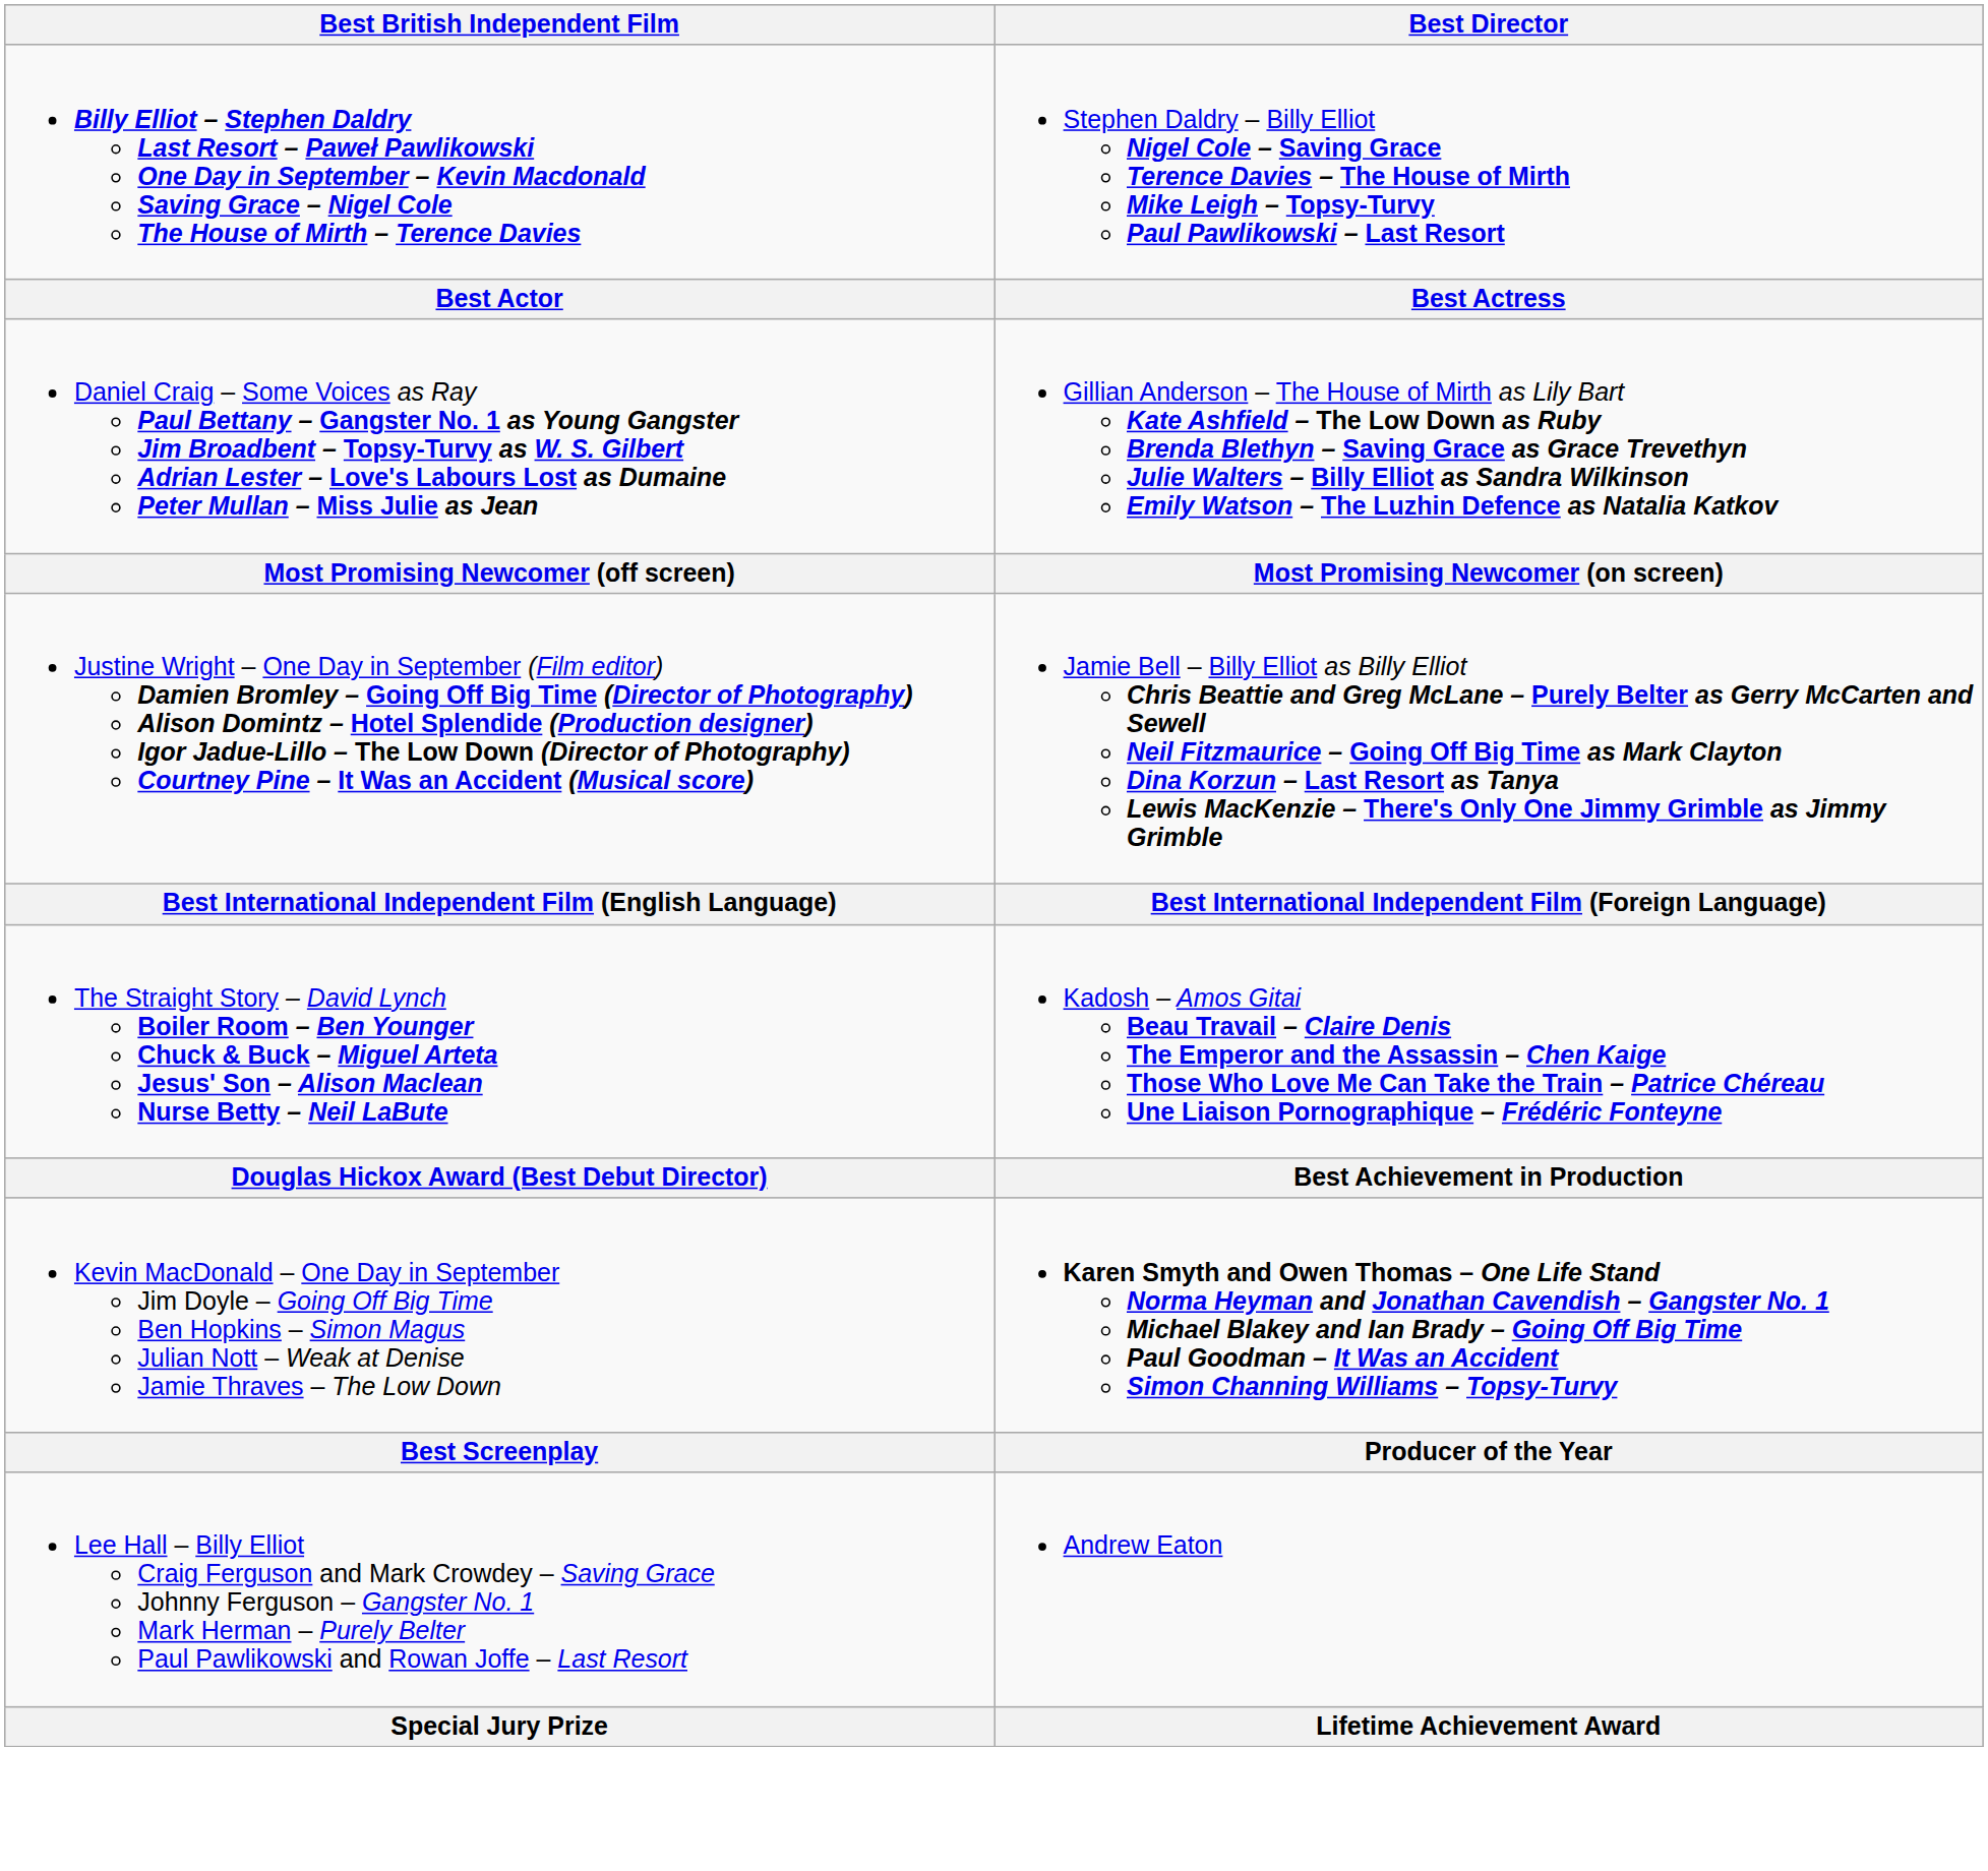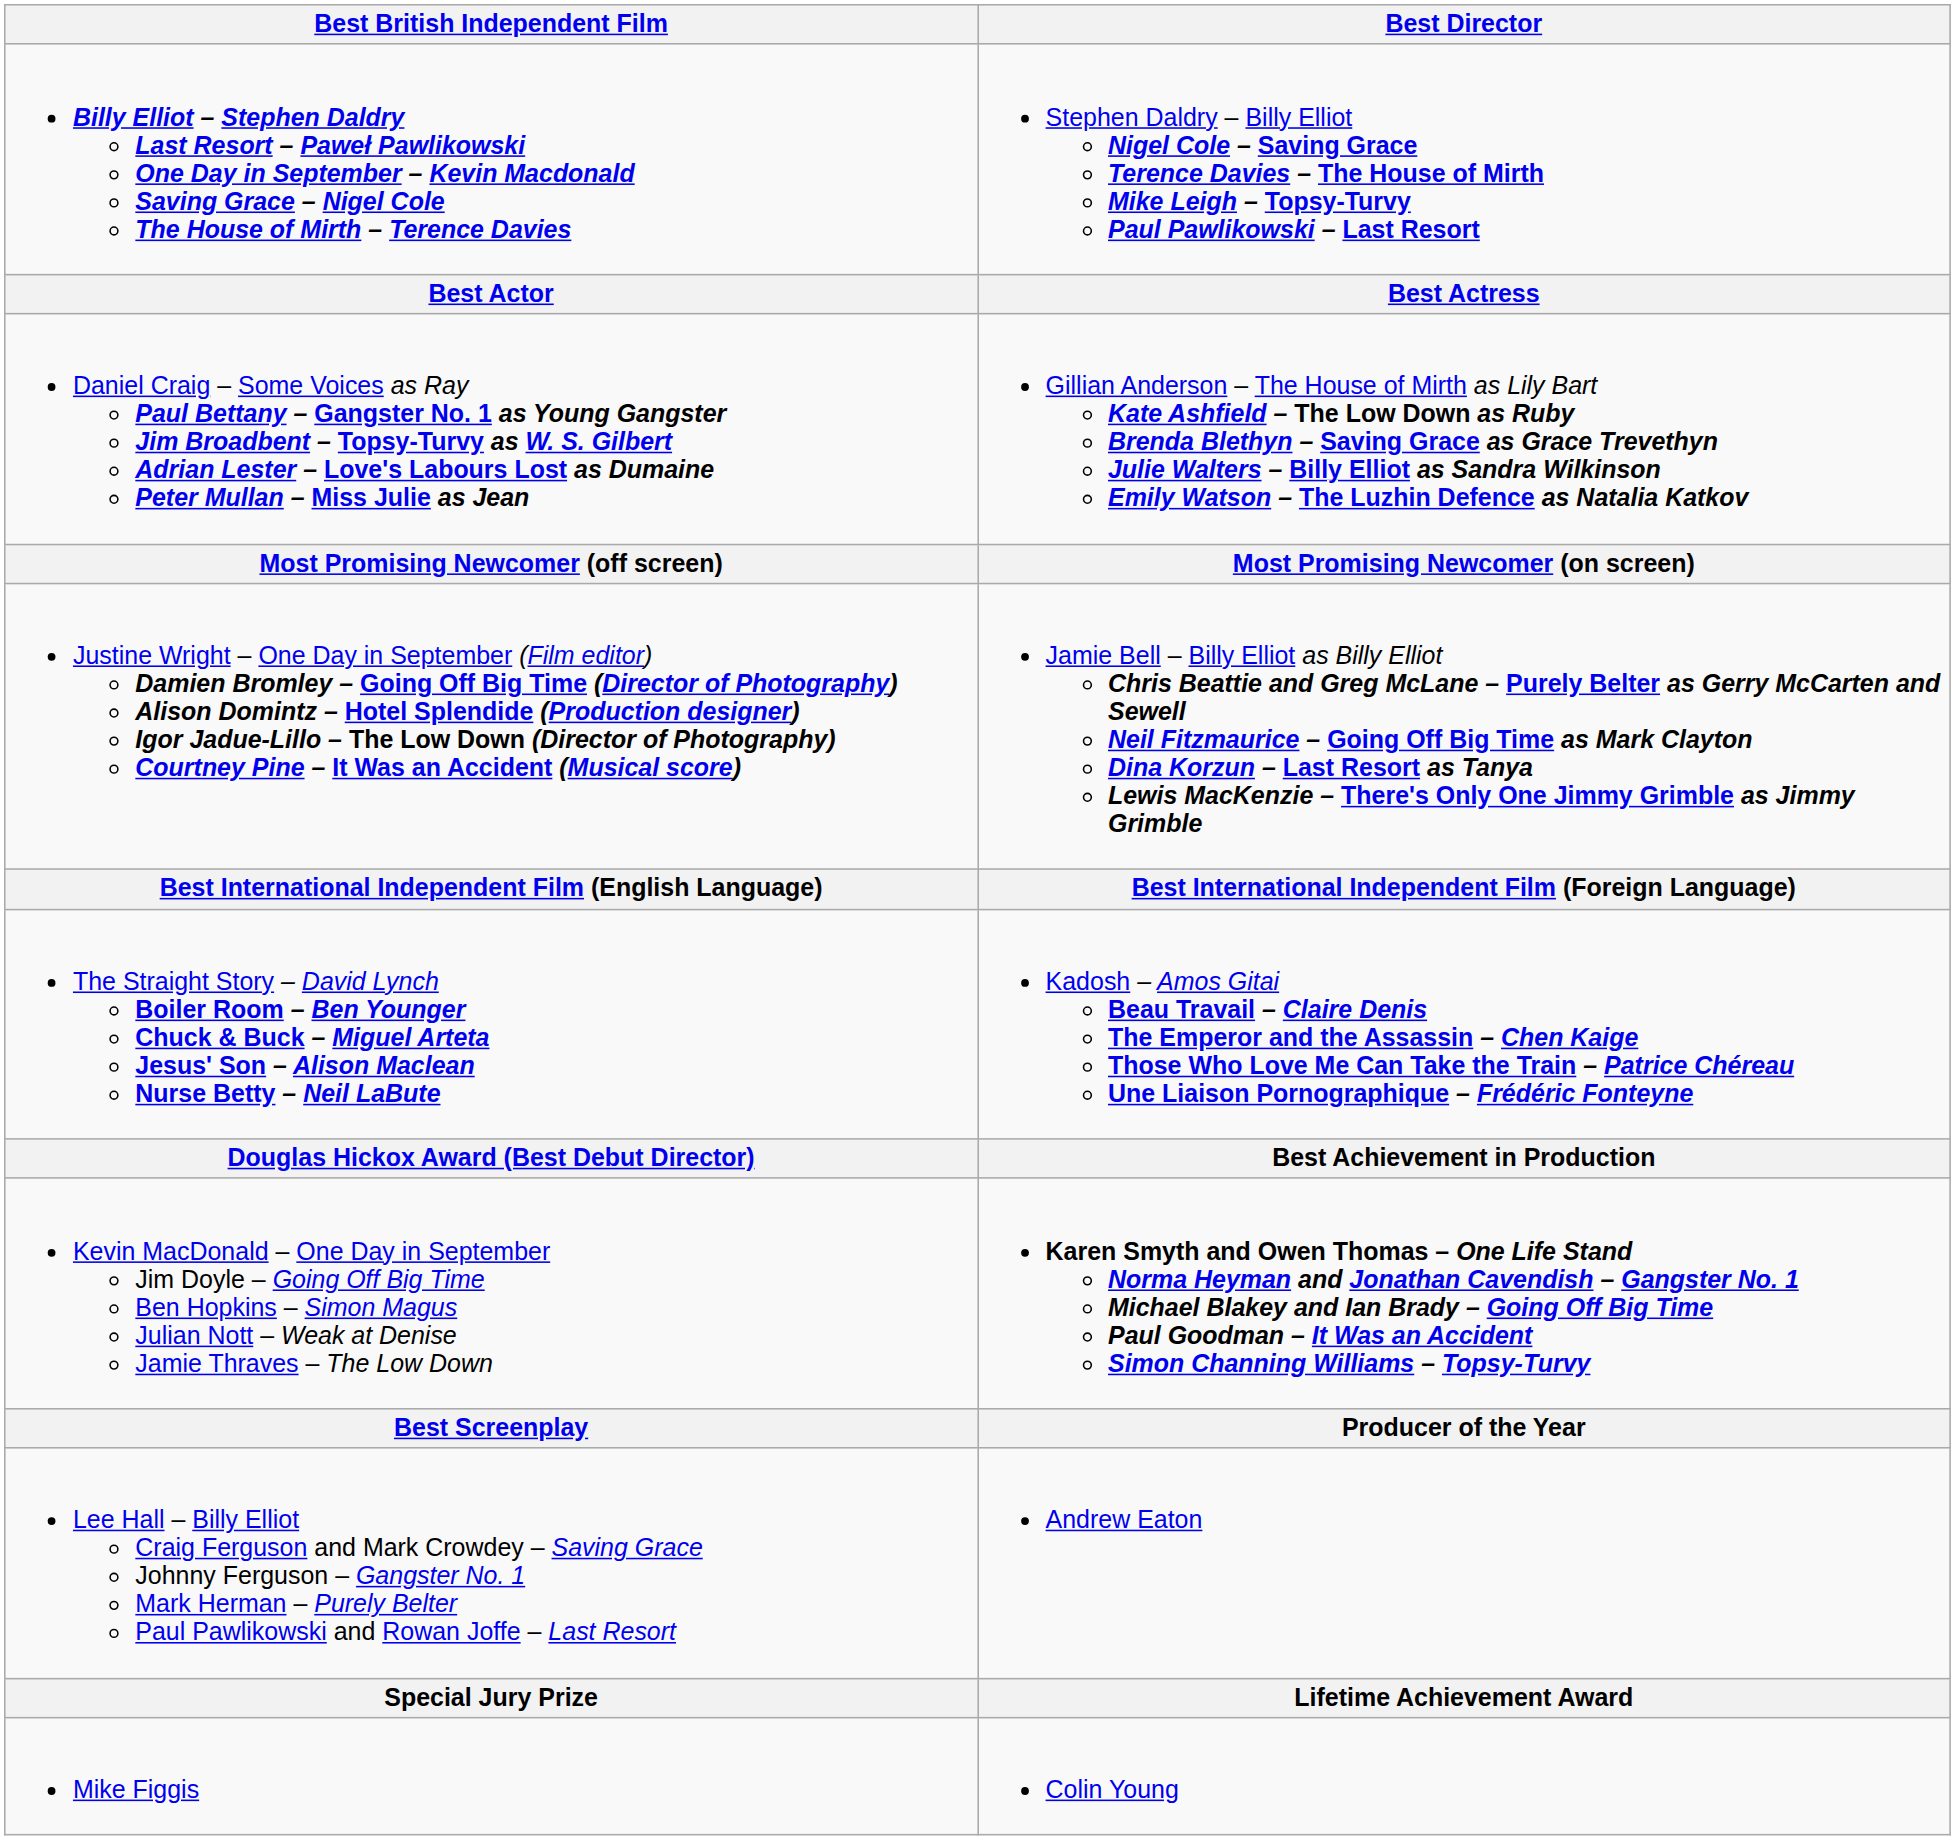 <table class="wikitable">
 <tr>
 <th width="50%"><a href='#'>Best British Independent Film</a></th>
 <th width="50%"><a href='#'>Best Director</a></th>
 </tr>
 <tr>
 <td valign="top"><br><ul><li><strong><em><a href='#'>Billy Elliot</a><em> – <a href='#'>Stephen Daldry</a><strong><ul><li><a href='#'></em>Last Resort<em></a> – </em><a href='#'>Paweł Pawlikowski</a><em></li><li></em><a href='#'>One Day in September</a><em> – <a href='#'>Kevin Macdonald</a></li><li></em><a href='#'>Saving Grace</a><em> – <a href='#'>Nigel Cole</a></li><li></em><a href='#'>The House of Mirth</a><em> – <a href='#'>Terence Davies</a></li></ul></li></ul></td>
 <td valign="top"><br><ul><li></strong><a href='#'>Stephen Daldry</a><strong> </strong>–<strong> </em></strong><a href='#'>Billy Elliot</a><strong><em><ul><li><a href='#'>Nigel Cole</a> – </em><a href='#'>Saving Grace</a><em></li><li><a href='#'>Terence Davies</a> – <a href='#'></em>The House of Mirth<em></a></li><li><a href='#'>Mike Leigh</a> – </em><a href='#'>Topsy-Turvy</a><em></li><li><a href='#'>Paul Pawlikowski</a> – </em><a href='#'>Last Resort</a><em></li></ul></li></ul></td>
 </tr>
 <tr>
 <th width="50%"><a href='#'>Best Actor</a></th>
 <th width="50%"><a href='#'>Best Actress</a></th>
 </tr>
 <tr>
 <td valign="top"><br><ul><li></strong><a href='#'>Daniel Craig</a> – </em><a href='#'>Some Voices</a><em> as Ray<strong><ul><li><a href='#'>Paul Bettany</a> – </em><a href='#'>Gangster No. 1</a><em> as Young Gangster</li><li><a href='#'>Jim Broadbent</a> – </em><a href='#'>Topsy-Turvy</a><em> as <a href='#'>W. S. Gilbert</a></li><li><a href='#'>Adrian Lester</a> – </em><a href='#'>Love's Labours Lost</a><em> as Dumaine</li><li><a href='#'>Peter Mullan</a> – </em><a href='#'>Miss Julie</a><em> as Jean</li></ul></li></ul></td>
 <td valign="top"><br><ul><li></strong><a href='#'>Gillian Anderson</a> – <a href='#'></em>The House of Mirth<em></a> as Lily Bart<strong><ul><li><a href='#'>Kate Ashfield</a> – </em>The Low Down<em> as Ruby</li><li><a href='#'>Brenda Blethyn</a> – <a href='#'></em>Saving Grace<em></a> as Grace Trevethyn</li><li><a href='#'>Julie Walters</a> – </em><a href='#'>Billy Elliot</a><em> as Sandra Wilkinson</li><li><a href='#'>Emily Watson</a> – </em><a href='#'>The Luzhin Defence</a><em> as Natalia Katkov</li></ul></li></ul></td>
 </tr>
 <tr>
 <th width="50%"><a href='#'>Most Promising Newcomer</a> (off screen)</th>
 <th width="50%"><a href='#'>Most Promising Newcomer</a> (on screen)</th>
 </tr>
 <tr>
 <td valign="top"><br><ul><li></strong><a href='#'>Justine Wright</a> – </em><a href='#'>One Day in September</a><em> (<a href='#'>Film editor</a>)<strong><ul><li>Damien Bromley – </em><a href='#'>Going Off Big Time</a><em> (<a href='#'>Director of Photography</a>)</li><li>Alison Domintz – </em><a href='#'>Hotel Splendide</a><em> (<a href='#'>Production designer</a>)</li><li>Igor Jadue-Lillo – </em>The Low Down<em> (Director of Photography)</li><li><a href='#'>Courtney Pine</a> – </em><a href='#'>It Was an Accident</a><em> (<a href='#'>Musical score</a>)</li></ul></li></ul></td>
 <td valign="top"><br><ul><li></strong><a href='#'>Jamie Bell</a> – </em><a href='#'>Billy Elliot</a><em> as Billy Elliot<strong><ul><li>Chris Beattie and Greg McLane – </em><a href='#'>Purely Belter</a><em> as Gerry McCarten and Sewell</li><li><a href='#'>Neil Fitzmaurice</a> – </em><a href='#'>Going Off Big Time</a><em> as Mark Clayton</li><li><a href='#'>Dina Korzun</a> – <a href='#'></em>Last Resort<em></a> as Tanya</li><li>Lewis MacKenzie – </em><a href='#'>There's Only One Jimmy Grimble</a><em> as Jimmy Grimble</li></ul></li></ul></td>
 </tr>
 <tr>
 <th width="50%"><a href='#'>Best International Independent Film</a> (English Language)</th>
 <th width="50%"><a href='#'>Best International Independent Film</a> (Foreign Language)</th>
 </tr>
 <tr>
 <td valign="top"><br><ul><li></em></strong><a href='#'>The Straight Story</a><strong><em> </strong>– <a href='#'>David Lynch</a><strong><ul><li></em><a href='#'>Boiler Room</a><em> – <a href='#'>Ben Younger</a></li><li></em><a href='#'>Chuck & Buck</a><em> – <a href='#'>Miguel Arteta</a></li><li></em><a href='#'>Jesus' Son</a><em> – <a href='#'>Alison Maclean</a></li><li></em><a href='#'>Nurse Betty</a><em> – <a href='#'>Neil LaBute</a></li></ul></li></ul></td>
 <td valign="top"><br><ul><li></em></strong><a href='#'>Kadosh</a><strong><em> </strong>– <a href='#'>Amos Gitai</a><strong><ul><li></em><a href='#'>Beau Travail</a><em> – <a href='#'>Claire Denis</a></li><li></em><a href='#'>The Emperor and the Assassin</a><em> – <a href='#'>Chen Kaige</a></li><li></em><a href='#'>Those Who Love Me Can Take the Train</a><em> – <a href='#'>Patrice Chéreau</a></li><li></em><a href='#'>Une Liaison Pornographique</a><em> – <a href='#'>Frédéric Fonteyne</a></li></ul></li></ul></td>
 </tr>
 <tr>
 <th width="50%"><a href='#'>Douglas Hickox Award (Best Debut Director)</a></th>
 <th width="50%">Best Achievement in Production</th>
 </tr>
 <tr>
 <td valign="top"><br><ul><li></strong><a href='#'>Kevin MacDonald</a> – </em><a href='#'>One Day in September</a></em></strong><ul><li>Jim Doyle – <em><a href='#'>Going Off Big Time</a></em></li><li><a href='#'>Ben Hopkins</a> – <em><a href='#'>Simon Magus</a></em></li><li><a href='#'>Julian Nott</a> – <em>Weak at Denise</em></li><li><a href='#'>Jamie Thraves</a> – <em>The Low Down</em></li></ul></li></ul></td>
 <td valign="top"><br><ul><li><strong>Karen Smyth and Owen Thomas – <em>One Life Stand<strong><em><ul><li><a href='#'>Norma Heyman</a> and <a href='#'>Jonathan Cavendish</a> – </em><a href='#'>Gangster No. 1</a><em></li><li>Michael Blakey and Ian Brady – </em><a href='#'>Going Off Big Time</a><em></li><li>Paul Goodman – </em><a href='#'>It Was an Accident</a><em></li><li><a href='#'>Simon Channing Williams</a> – </em><a href='#'>Topsy-Turvy</a><em></li></ul></li></ul></td>
 </tr>
 <tr>
 <th width="50%"><a href='#'>Best Screenplay</a></th>
 <th width="50%">Producer of the Year</th>
 </tr>
 <tr>
 <td valign="top"><br><ul><li></strong><a href='#'>Lee Hall</a> – </em><a href='#'>Billy Elliot</a></em></strong><ul><li><a href='#'>Craig Ferguson</a> and Mark Crowdey – <em><a href='#'>Saving Grace</a></em></li><li>Johnny Ferguson – <em><a href='#'>Gangster No. 1</a></em></li><li><a href='#'>Mark Herman</a> – <em><a href='#'>Purely Belter</a></em></li><li><a href='#'>Paul Pawlikowski</a> and <a href='#'>Rowan Joffe</a> – <a href='#'><em>Last Resort</em></a></li></ul></li></ul></td>
 <td valign="top"><br><ul><li><a href='#'>Andrew Eaton</a></li></ul></td>
 </tr>
 <tr>
 <th width="50%">Special Jury Prize</th>
 <th>Lifetime Achievement Award</th>
 </tr>
+<tr>
+<td valign="top"><br><ul><li><a href='#'>Mike Figgis</a></li></ul></td>
+<td><br><ul><li><a href='#'>Colin Young</a></li></ul></td>
+</tr>
 </table>
